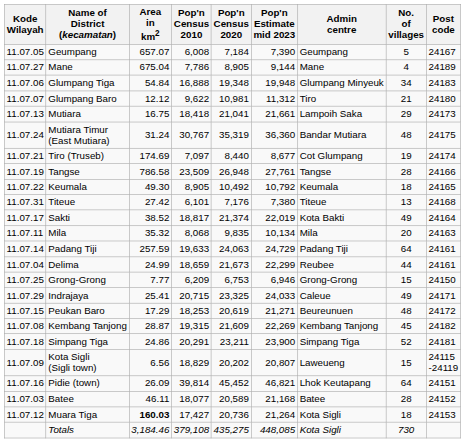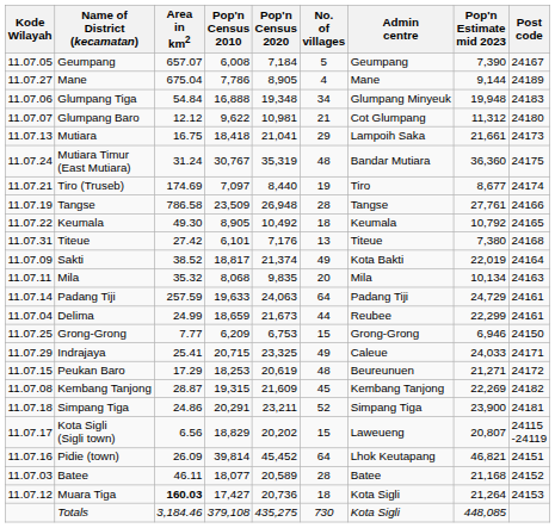 <table class="sortable wikitable">
 <tr>
 <th>Kode<br>Wilayah</th>
 <th>Name of<br>District<br>(<em>kecamatan</em>)</th>
 <th>Area <br> in <br>km<sup>2</sup></th>
 <th>Pop'n<br>Census<br>2010</th>
 <th>Pop'n<br>Census<br>2020</th>
+<th>No. <br>of<br>villages</th>
+<th>Admin <br> centre</th>
 <th>Pop'n<br>Estimate<br>mid 2023</th>
-<th>Admin <br> centre</th>
-<th>No. <br>of<br>villages</th>
 <th>Post<br>code</th>
 </tr>
 <tr>
 <td>11.07.05</td>
 <td>Geumpang</td>
 <td align="right">657.07</td>
 <td align="right">6,008</td>
 <td align="right">7,184</td>
+<td align="center">5</td>
+<td>Geumpang</td>
 <td align="right">7,390</td>
-<td>Geumpang</td>
-<td align="center">5</td>
 <td>24167</td>
 </tr>
 <tr>
 <td>11.07.27</td>
 <td>Mane</td>
 <td align="right">675.04</td>
 <td align="right">7,786</td>
 <td align="right">8,905</td>
+<td align="center">4</td>
+<td>Mane</td>
 <td align="right">9,144</td>
-<td>Mane</td>
-<td align="center">4</td>
 <td>24189</td>
 </tr>
 <tr>
 <td>11.07.06</td>
 <td>Glumpang Tiga</td>
 <td align="right">54.84</td>
 <td align="right">16,888</td>
 <td align="right">19,348</td>
+<td align="center">34</td>
+<td>Glumpang Minyeuk</td>
 <td align="right">19,948</td>
-<td>Glumpang Minyeuk</td>
-<td align="center">34</td>
 <td>24183</td>
 </tr>
 <tr>
 <td>11.07.07</td>
 <td>Glumpang Baro</td>
 <td align="right">12.12</td>
 <td align="right">9,622</td>
 <td align="right">10,981</td>
+<td align="center">21</td>
+<td>Cot Glumpang</td>
 <td align="right">11,312</td>
-<td>Tiro</td>
-<td align="center">21</td>
 <td>24180</td>
 </tr>
 <tr>
 <td>11.07.13</td>
 <td>Mutiara</td>
 <td align="right">16.75</td>
 <td align="right">18,418</td>
 <td align="right">21,041</td>
+<td align="center">29</td>
+<td>Lampoih Saka</td>
 <td align="right">21,661</td>
-<td>Lampoih Saka</td>
-<td align="center">29</td>
 <td>24173</td>
 </tr>
 <tr>
 <td>11.07.24</td>
 <td>Mutiara Timur <br>(East Mutiara)</td>
 <td align="right">31.24</td>
 <td align="right">30,767</td>
 <td align="right">35,319</td>
+<td align="center">48</td>
+<td>Bandar Mutiara</td>
 <td align="right">36,360</td>
-<td>Bandar Mutiara</td>
-<td align="center">48</td>
 <td>24175</td>
 </tr>
 <tr>
 <td>11.07.21</td>
 <td>Tiro (Truseb)</td>
 <td align="right">174.69</td>
 <td align="right">7,097</td>
 <td align="right">8,440</td>
+<td align="center">19</td>
+<td>Tiro</td>
 <td align="right">8,677</td>
-<td>Cot Glumpang</td>
-<td align="center">19</td>
 <td>24174</td>
 </tr>
 <tr>
 <td>11.07.19</td>
 <td>Tangse</td>
 <td align="right">786.58</td>
 <td align="right">23,509</td>
 <td align="right">26,948</td>
+<td align="center">28</td>
+<td>Tangse</td>
 <td align="right">27,761</td>
-<td>Tangse</td>
-<td align="center">28</td>
 <td>24166</td>
 </tr>
 <tr>
 <td>11.07.22</td>
 <td>Keumala</td>
 <td align="right">49.30</td>
 <td align="right">8,905</td>
 <td align="right">10,492</td>
+<td align="center">18</td>
+<td>Keumala</td>
 <td align="right">10,792</td>
-<td>Keumala</td>
-<td align="center">18</td>
 <td>24165</td>
 </tr>
 <tr>
 <td>11.07.31</td>
 <td>Titeue</td>
 <td align="right">27.42</td>
 <td align="right">6,101</td>
 <td align="right">7,176</td>
+<td align="center">13</td>
+<td>Titeue</td>
 <td align="right">7,380</td>
-<td>Titeue</td>
-<td align="center">13</td>
 <td>24168</td>
 </tr>
 <tr>
-<td>11.07.17</td>
+<td>11.07.09</td>
 <td>Sakti</td>
 <td align="right">38.52</td>
 <td align="right">18,817</td>
 <td align="right">21,374</td>
+<td align="center">49</td>
+<td>Kota Bakti</td>
 <td align="right">22,019</td>
-<td>Kota Bakti</td>
-<td align="center">49</td>
 <td>24164</td>
 </tr>
 <tr>
 <td>11.07.11</td>
 <td>Mila</td>
 <td align="right">35.32</td>
 <td align="right">8,068</td>
 <td align="right">9,835</td>
+<td align="center">20</td>
+<td>Mila</td>
 <td align="right">10,134</td>
-<td>Mila</td>
-<td align="center">20</td>
 <td>24163</td>
 </tr>
 <tr>
 <td>11.07.14</td>
 <td>Padang Tiji</td>
 <td align="right">257.59</td>
 <td align="right">19,633</td>
 <td align="right">24,063</td>
+<td align="center">64</td>
+<td>Padang Tiji</td>
 <td align="right">24,729</td>
-<td>Padang Tiji</td>
-<td align="center">64</td>
 <td>24161</td>
 </tr>
 <tr>
 <td>11.07.04</td>
 <td>Delima</td>
 <td align="right">24.99</td>
 <td align="right">18,659</td>
 <td align="right">21,673</td>
+<td align="center">44</td>
+<td>Reubee</td>
 <td align="right">22,299</td>
-<td>Reubee</td>
-<td align="center">44</td>
 <td>24161</td>
 </tr>
 <tr>
 <td>11.07.25</td>
 <td>Grong-Grong</td>
 <td align="right">7.77</td>
 <td align="right">6,209</td>
 <td align="right">6,753</td>
+<td align="center">15</td>
+<td>Grong-Grong</td>
 <td align="right">6,946</td>
-<td>Grong-Grong</td>
-<td align="center">15</td>
 <td>24150</td>
 </tr>
 <tr>
 <td>11.07.29</td>
 <td>Indrajaya</td>
 <td align="right">25.41</td>
 <td align="right">20,715</td>
 <td align="right">23,325</td>
+<td align="center">49</td>
+<td>Caleue</td>
 <td align="right">24,033</td>
-<td>Caleue</td>
-<td align="center">49</td>
 <td>24171</td>
 </tr>
 <tr>
 <td>11.07.15</td>
 <td>Peukan Baro</td>
 <td align="right">17.29</td>
 <td align="right">18,253</td>
 <td align="right">20,619</td>
+<td align="center">48</td>
+<td>Beureunuen</td>
 <td align="right">21,271</td>
-<td>Beureunuen</td>
-<td align="center">48</td>
 <td>24172</td>
 </tr>
 <tr>
 <td>11.07.08</td>
 <td>Kembang Tanjong</td>
 <td align="right">28.87</td>
 <td align="right">19,315</td>
 <td align="right">21,609</td>
+<td align="center">45</td>
+<td>Kembang Tanjong</td>
 <td align="right">22,269</td>
-<td>Kembang Tanjong</td>
-<td align="center">45</td>
 <td>24182</td>
 </tr>
 <tr>
 <td>11.07.18</td>
 <td>Simpang Tiga</td>
 <td align="right">24.86</td>
 <td align="right">20,291</td>
 <td align="right">23,211</td>
+<td align="center">52</td>
+<td>Simpang Tiga</td>
 <td align="right">23,900</td>
-<td>Simpang Tiga</td>
-<td align="center">52</td>
 <td>24181</td>
 </tr>
 <tr>
-<td>11.07.09</td>
+<td>11.07.17</td>
 <td>Kota Sigli <br> (Sigli town)</td>
 <td align="right">6.56</td>
 <td align="right">18,829</td>
 <td align="right">20,202</td>
+<td align="center">15</td>
+<td>Laweueng</td>
 <td align="right">20,807</td>
-<td>Laweueng</td>
-<td align="center">15</td>
 <td>24115<br>-24119</td>
 </tr>
 <tr>
 <td>11.07.16</td>
 <td>Pidie (town)</td>
 <td align="right">26.09</td>
 <td align="right">39,814</td>
 <td align="right">45,452</td>
+<td align="center">64</td>
+<td>Lhok Keutapang</td>
 <td align="right">46,821</td>
-<td>Lhok Keutapang</td>
-<td align="center">64</td>
 <td>24151</td>
 </tr>
 <tr>
 <td>11.07.03</td>
 <td>Batee</td>
 <td align="right">46.11</td>
 <td align="right">18,077</td>
 <td align="right">20,589</td>
+<td align="center">28</td>
+<td>Batee</td>
 <td align="right">21,168</td>
-<td>Batee</td>
-<td align="center">28</td>
 <td>24152</td>
 </tr>
 <tr>
 <td>11.07.12</td>
 <td>Muara Tiga</td>
 <td align="right"><strong>160.03</strong></td>
 <td align="right">17,427</td>
 <td align="right">20,736</td>
+<td align="center">18</td>
+<td>Kota Sigli</td>
 <td align="right">21,264</td>
-<td>Kota Sigli</td>
-<td align="center">18</td>
 <td>24153</td>
 </tr>
 <tr>
 <td></td>
 <td><em>Totals</em></td>
 <td align="right"><em>3,184.46</em></td>
 <td align="right"><em>379,108</em></td>
 <td align="right"><em>435,275</em></td>
+<td align="center"><em>730</em></td>
+<td><em>Kota Sigli</em></td>
 <td align="right"><em>448,085</em></td>
-<td><em>Kota Sigli</em></td>
-<td align="center"><em>730</em></td>
 <td></td>
 </tr>
 </table>
